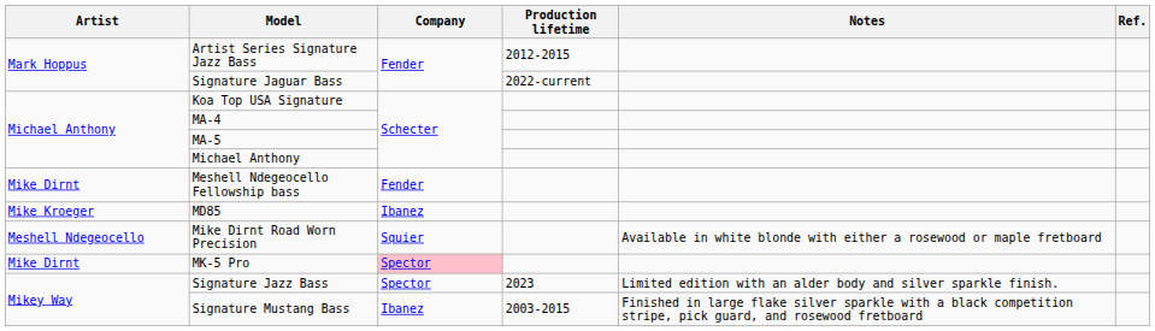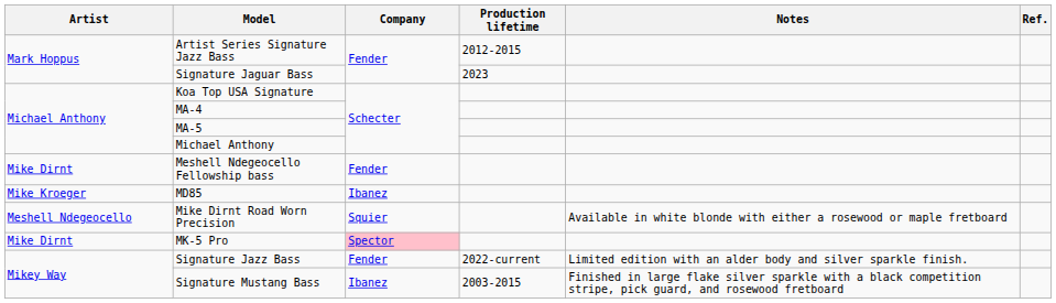 <table class="wikitable sortable plainrowheaders" style="width:99%;">
 <tr>
 <th scope="col" style="width:15em;">Artist</th>
 <th scope="col">Model</th>
 <th scope="col" style="width:10em;">Company</th>
 <th scope="col">Production lifetime</th>
 <th scope="col" class="unsortable">Notes</th>
 <th scope="col">Ref.</th>
 </tr>
 <tr>
 <td rowspan=2><a href='#'>Mark Hoppus</a></td>
 <td>Artist Series Signature Jazz Bass</td>
 <td rowspan=2><a href='#'>Fender</a></td>
 <td>2012-2015</td>
 <td></td>
 <td></td>
 </tr>
 <tr>
 <td>Signature Jaguar Bass</td>
-<td>2022-current</td>
+<td>2023</td>
 <td></td>
 <td></td>
 </tr>
 <tr>
 <td rowspan=4><a href='#'>Michael Anthony</a></td>
 <td>Koa Top USA Signature</td>
 <td rowspan=4><a href='#'>Schecter</a></td>
 <td></td>
 <td></td>
 <td></td>
 </tr>
 <tr>
 <td>MA-4</td>
 <td></td>
 <td></td>
 <td></td>
 </tr>
 <tr>
 <td>MA-5</td>
 <td></td>
 <td></td>
 <td></td>
 </tr>
 <tr>
 <td>Michael Anthony</td>
 <td></td>
 <td></td>
 <td></td>
 </tr>
 <tr>
 <td><a href='#'>Mike Dirnt</a></td>
 <td>Meshell Ndegeocello Fellowship bass</td>
 <td><a href='#'>Fender</a></td>
 <td></td>
 <td></td>
 <td></td>
 </tr>
 <tr>
 <td><a href='#'>Mike Kroeger</a></td>
 <td>MD85</td>
 <td><a href='#'>Ibanez</a></td>
 <td></td>
 <td></td>
 <td></td>
 </tr>
 <tr>
 <td><a href='#'>Meshell Ndegeocello</a></td>
 <td>Mike Dirnt Road Worn Precision</td>
 <td><a href='#'>Squier</a></td>
 <td></td>
 <td>Available in white blonde with either a rosewood or maple fretboard</td>
 <td></td>
 </tr>
 <tr>
 <td><a href='#'>Mike Dirnt</a></td>
 <td>MK-5 Pro</td>
 <td style="background: pink;"><a href='#'>Spector</a></td>
 <td></td>
 <td></td>
 <td></td>
 </tr>
 <tr>
 <td rowspan=2><a href='#'>Mikey Way</a></td>
 <td>Signature Jazz Bass</td>
-<td><a href='#'>Spector</a></td>
-<td>2023</td>
+<td><a href='#'>Fender</a></td>
+<td>2022-current</td>
 <td>Limited edition with an alder body and silver sparkle finish.</td>
 <td></td>
 </tr>
 <tr>
 <td>Signature Mustang Bass</td>
 <td><a href='#'>Ibanez</a></td>
 <td>2003-2015</td>
 <td>Finished in large flake silver sparkle with a black competition stripe, pick guard, and rosewood fretboard</td>
 <td></td>
 </tr>
 </table>
